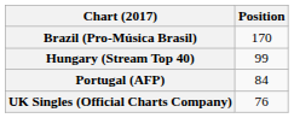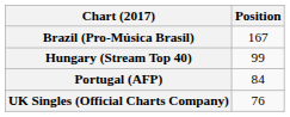 <table class="wikitable plainrowheaders" style="text-align:center">
 <tr>
 <th scope="col">Chart (2017)</th>
 <th scope="col">Position</th>
 </tr>
 <tr>
 <th scope="row">Brazil (Pro-Música Brasil)</th>
-<td>170</td>
+<td>167</td>
 </tr>
 <tr>
 <th scope="row">Hungary (Stream Top 40)</th>
 <td>99</td>
 </tr>
 <tr>
 <th scope="row">Portugal (AFP)</th>
 <td>84</td>
 </tr>
 <tr>
 <th scope="row">UK Singles (Official Charts Company)</th>
 <td>76</td>
 </tr>
 </table>
